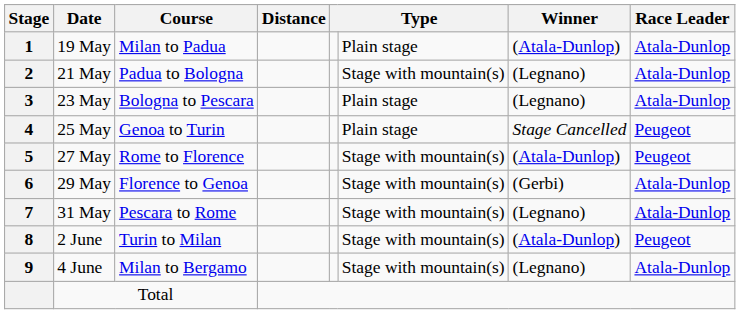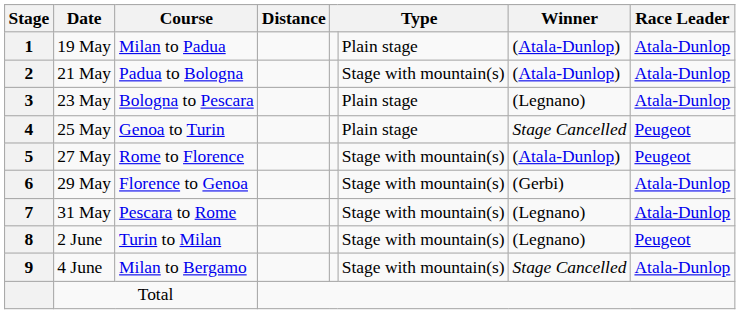 <table class="wikitable">
 <tr style="background:#efefef;">
 <th>Stage</th>
 <th>Date</th>
 <th>Course</th>
 <th>Distance</th>
 <th colspan="2">Type</th>
 <th>Winner</th>
 <th>Race Leader</th>
 </tr>
 <tr>
 <th style="text-align:center">1</th>
 <td>19 May</td>
 <td><a href='#'>Milan</a> to <a href='#'>Padua</a></td>
 <td style="text-align:center"></td>
 <td style="text-align:center;"></td>
 <td>Plain stage</td>
 <td> (<a href='#'>Atala-Dunlop</a>)</td>
 <td><a href='#'>Atala-Dunlop</a></td>
 </tr>
 <tr>
 <th style="text-align:center">2</th>
 <td>21 May</td>
 <td><a href='#'>Padua</a> to <a href='#'>Bologna</a></td>
 <td style="text-align:center"></td>
 <td style="text-align:center;"></td>
 <td>Stage with mountain(s)</td>
-<td> (Legnano)</td>
+<td> (<a href='#'>Atala-Dunlop</a>)</td>
 <td><a href='#'>Atala-Dunlop</a></td>
 </tr>
 <tr>
 <th style="text-align:center">3</th>
 <td>23 May</td>
 <td><a href='#'>Bologna</a> to <a href='#'>Pescara</a></td>
 <td style="text-align:center"></td>
 <td style="text-align:center;"></td>
 <td>Plain stage</td>
 <td> (Legnano)</td>
 <td><a href='#'>Atala-Dunlop</a></td>
 </tr>
 <tr>
 <th style="text-align:center">4</th>
 <td>25 May</td>
 <td><a href='#'>Genoa</a> to <a href='#'>Turin</a></td>
 <td style="text-align:center"><del></del></td>
 <td style="text-align:center;"></td>
 <td>Plain stage</td>
 <td style="text-align:center;"><em>Stage Cancelled</em></td>
 <td><a href='#'>Peugeot</a></td>
 </tr>
 <tr>
 <th style="text-align:center">5</th>
 <td>27 May</td>
 <td><a href='#'>Rome</a> to <a href='#'>Florence</a></td>
 <td style="text-align:center"></td>
 <td style="text-align:center;"></td>
 <td>Stage with mountain(s)</td>
 <td> (<a href='#'>Atala-Dunlop</a>)</td>
 <td><a href='#'>Peugeot</a></td>
 </tr>
 <tr>
 <th style="text-align:center">6</th>
 <td>29 May</td>
 <td><a href='#'>Florence</a> to <a href='#'>Genoa</a></td>
 <td style="text-align:center"></td>
 <td style="text-align:center;"></td>
 <td>Stage with mountain(s)</td>
 <td> (Gerbi)</td>
 <td><a href='#'>Atala-Dunlop</a></td>
 </tr>
 <tr>
 <th style="text-align:center">7</th>
 <td>31 May</td>
 <td><a href='#'>Pescara</a> to <a href='#'>Rome</a></td>
 <td style="text-align:center"></td>
 <td style="text-align:center;"></td>
 <td>Stage with mountain(s)</td>
 <td> (Legnano)</td>
 <td><a href='#'>Atala-Dunlop</a></td>
 </tr>
 <tr>
 <th style="text-align:center">8</th>
 <td>2 June</td>
 <td><a href='#'>Turin</a> to <a href='#'>Milan</a></td>
 <td style="text-align:center"></td>
 <td style="text-align:center;"></td>
 <td>Stage with mountain(s)</td>
-<td> (<a href='#'>Atala-Dunlop</a>)</td>
+<td> (Legnano)</td>
 <td><a href='#'>Peugeot</a></td>
 </tr>
 <tr>
 <th style="text-align:center">9</th>
 <td>4 June</td>
 <td><a href='#'>Milan</a> to <a href='#'>Bergamo</a></td>
 <td style="text-align:center"></td>
 <td style="text-align:center;"></td>
 <td>Stage with mountain(s)</td>
-<td> (Legnano)</td>
+<td style="text-align:center;"><em>Stage Cancelled</em></td>
 <td><a href='#'>Atala-Dunlop</a></td>
 </tr>
 <tr>
 <th></th>
 <td colspan="2" style="text-align:center;">Total</td>
 <td colspan="5" style="text-align:center;"></td>
 </tr>
 </table>
